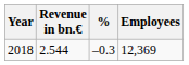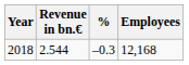 <table class="wikitable">
 <tr>
 <th>Year</th>
 <th>Revenue<br>in bn.€</th>
 <th>%</th>
 <th>Employees</th>
 </tr>
 <tr>
 <td>2018</td>
 <td>2.544</td>
 <td>–0.3</td>
-<td>12,369</td>
+<td>12,168</td>
 </tr>
 </table>
